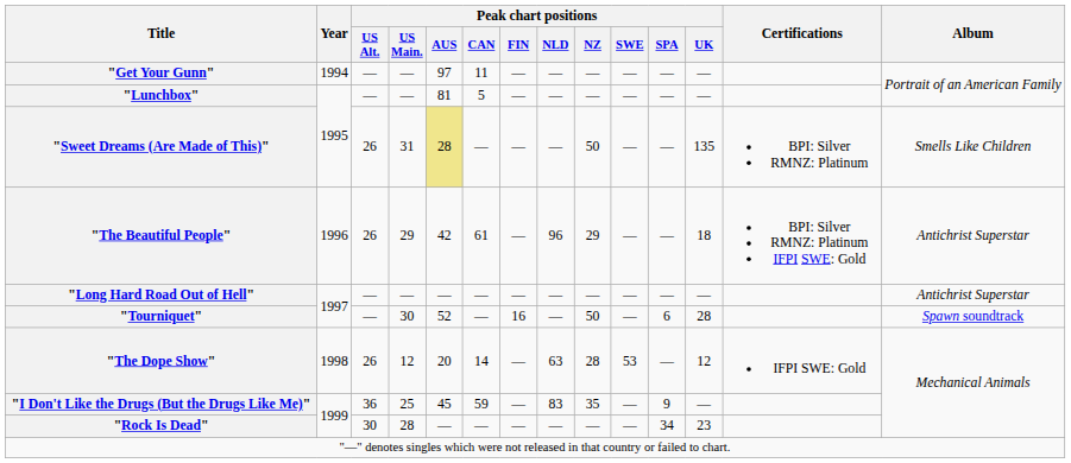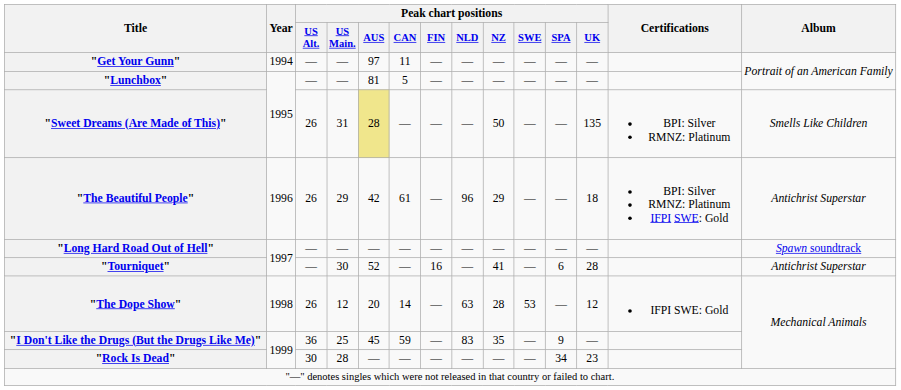 <table class="wikitable plainrowheaders" style="text-align:center">
 <tr>
 <th scope="col" rowspan="2" style="width:22em;">Title</th>
 <th scope="col" rowspan="2">Year</th>
 <th scope="col" colspan="10">Peak chart positions</th>
 <th scope="col" rowspan="2" style="width:11em;">Certifications</th>
 <th scope="col" rowspan="2">Album</th>
 </tr>
 <tr>
 <th scope="col" style="width:2.5em; font-size:90%;"><a href='#'>US<br>Alt.</a><br></th>
 <th scope="col" style="width:2.5em; font-size:90%;"><a href='#'>US<br>Main.</a><br></th>
 <th scope="col" style="width:2.5em; font-size:90%;"><a href='#'>AUS</a><br></th>
 <th scope="col" style="width:2.5em; font-size:90%;"><a href='#'>CAN</a><br></th>
 <th scope="col" style="width:2.5em; font-size:90%;"><a href='#'>FIN</a><br></th>
 <th scope="col" style="width:2.5em; font-size:90%;"><a href='#'>NLD</a><br></th>
 <th scope="col" style="width:2.5em; font-size:90%;"><a href='#'>NZ</a><br></th>
 <th scope="col" style="width:2.5em; font-size:90%;"><a href='#'>SWE</a><br></th>
 <th scope="col" style="width:2.5em; font-size:90%;"><a href='#'>SPA</a><br></th>
 <th scope="col" style="width:2.5em; font-size:90%;"><a href='#'>UK</a><br></th>
 </tr>
 <tr>
 <th scope="row">"<a href='#'>Get Your Gunn</a>"</th>
 <td>1994</td>
 <td>—</td>
 <td>—</td>
 <td>97</td>
 <td>11</td>
 <td>—</td>
 <td>—</td>
 <td>—</td>
 <td>—</td>
 <td>—</td>
 <td>—</td>
 <td></td>
 <td rowspan="2"><em>Portrait of an American Family</em></td>
 </tr>
 <tr>
 <th scope="row">"<a href='#'>Lunchbox</a>"</th>
 <td rowspan="2">1995</td>
 <td>—</td>
 <td>—</td>
 <td>81</td>
 <td>5</td>
 <td>—</td>
 <td>—</td>
 <td>—</td>
 <td>—</td>
 <td>—</td>
 <td>—</td>
 <td></td>
 </tr>
 <tr>
 <th scope="row">"<a href='#'>Sweet Dreams (Are Made of This)</a>"</th>
 <td>26</td>
 <td>31</td>
 <td style="background: khaki;">28</td>
 <td>—</td>
 <td>—</td>
 <td>—</td>
 <td>50</td>
 <td>—</td>
 <td>—</td>
 <td>135</td>
 <td><br><ul><li>BPI: Silver</li><li>RMNZ: Platinum</li></ul></td>
 <td><em>Smells Like Children</em></td>
 </tr>
 <tr>
 <th scope="row">"<a href='#'>The Beautiful People</a>"</th>
 <td>1996</td>
 <td>26</td>
 <td>29</td>
 <td>42</td>
 <td>61</td>
 <td>—</td>
 <td>96</td>
 <td>29</td>
 <td>—</td>
 <td>—</td>
 <td>18</td>
 <td><br><ul><li>BPI: Silver</li><li>RMNZ: Platinum</li><li><a href='#'>IFPI</a> <a href='#'>SWE</a>: Gold</li></ul></td>
 <td><em>Antichrist Superstar</em></td>
 </tr>
 <tr>
 <th scope="row">"<a href='#'>Long Hard Road Out of Hell</a>"</th>
 <td rowspan="2">1997</td>
 <td>—</td>
 <td>—</td>
 <td>—</td>
 <td>—</td>
 <td>—</td>
 <td>—</td>
 <td>—</td>
 <td>—</td>
 <td>—</td>
 <td>—</td>
 <td></td>
-<td><em>Antichrist Superstar</em></td>
+<td><a href='#'><em>Spawn</em> soundtrack</a></td>
 </tr>
 <tr>
 <th scope="row">"<a href='#'>Tourniquet</a>"</th>
 <td>—</td>
 <td>30</td>
 <td>52</td>
 <td>—</td>
 <td>16</td>
 <td>—</td>
-<td>50</td>
+<td>41</td>
 <td>—</td>
 <td>6</td>
 <td>28</td>
 <td></td>
-<td><a href='#'><em>Spawn</em> soundtrack</a></td>
+<td><em>Antichrist Superstar</em></td>
 </tr>
 <tr>
 <th scope="row">"<a href='#'>The Dope Show</a>"</th>
 <td>1998</td>
 <td>26</td>
 <td>12</td>
 <td>20</td>
 <td>14</td>
 <td>—</td>
 <td>63</td>
 <td>28</td>
 <td>53</td>
 <td>—</td>
 <td>12</td>
 <td><br><ul><li>IFPI SWE: Gold</li></ul></td>
 <td rowspan="3"><em>Mechanical Animals</em></td>
 </tr>
 <tr>
 <th scope="row">"<a href='#'>I Don't Like the Drugs (But the Drugs Like Me)</a>"</th>
 <td rowspan="2">1999</td>
 <td>36</td>
 <td>25</td>
 <td>45</td>
 <td>59</td>
 <td>—</td>
 <td>83</td>
 <td>35</td>
 <td>—</td>
 <td>9</td>
 <td>—</td>
 <td></td>
 </tr>
 <tr>
 <th scope="row">"<a href='#'>Rock Is Dead</a>"</th>
 <td>30</td>
 <td>28</td>
 <td>—</td>
 <td>—</td>
 <td>—</td>
 <td>—</td>
 <td>—</td>
 <td>—</td>
 <td>34</td>
 <td>23</td>
 <td></td>
 </tr>
 <tr>
 <td colspan="14" style="font-size:90%">"—" denotes singles which were not released in that country or failed to chart.</td>
 </tr>
 </table>
